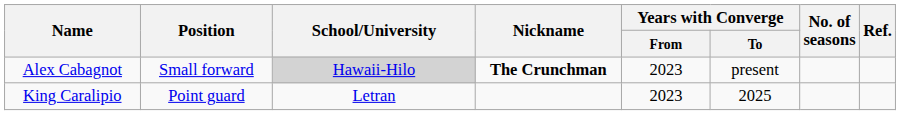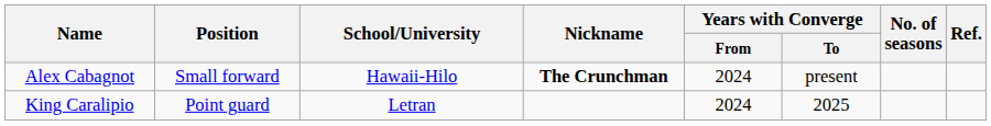 <table class="wikitable sortable" style="text-align:center" width="98%">
 <tr>
 <th style="width:180px;" rowspan="2">Name</th>
 <th style="width:180px;" rowspan="2">Position</th>
 <th style="width:250px;" rowspan="2">School/University</th>
 <th style="width:180px;" rowspan="2">Nickname</th>
 <th style="width:180px; text-align:center;" colspan="2">Years with Converge</th>
 <th rowspan="2">No. of seasons</th>
 <th rowspan="2"; class=unsortable>Ref.</th>
 </tr>
 <tr>
 <th style="width:10%; text-align:center;"><small>From</small></th>
 <th style="width:10%; text-align:center;"><small>To</small></th>
 </tr>
 <tr>
 <td><a href='#'>Alex Cabagnot</a></td>
 <td><a href='#'>Small forward</a></td>
-<td style="background: lightgrey;"><a href='#'>Hawaii-Hilo</a></td>
+<td><a href='#'>Hawaii-Hilo</a></td>
 <td><strong>The Crunchman</strong></td>
-<td>2023</td>
+<td>2024</td>
 <td>present</td>
 <td></td>
 <td></td>
 </tr>
 <tr>
 <td><a href='#'>King Caralipio</a></td>
 <td><a href='#'>Point guard</a></td>
 <td><a href='#'>Letran</a></td>
 <td></td>
-<td>2023</td>
+<td>2024</td>
 <td>2025</td>
 <td></td>
 <td></td>
 </tr>
 </table>
